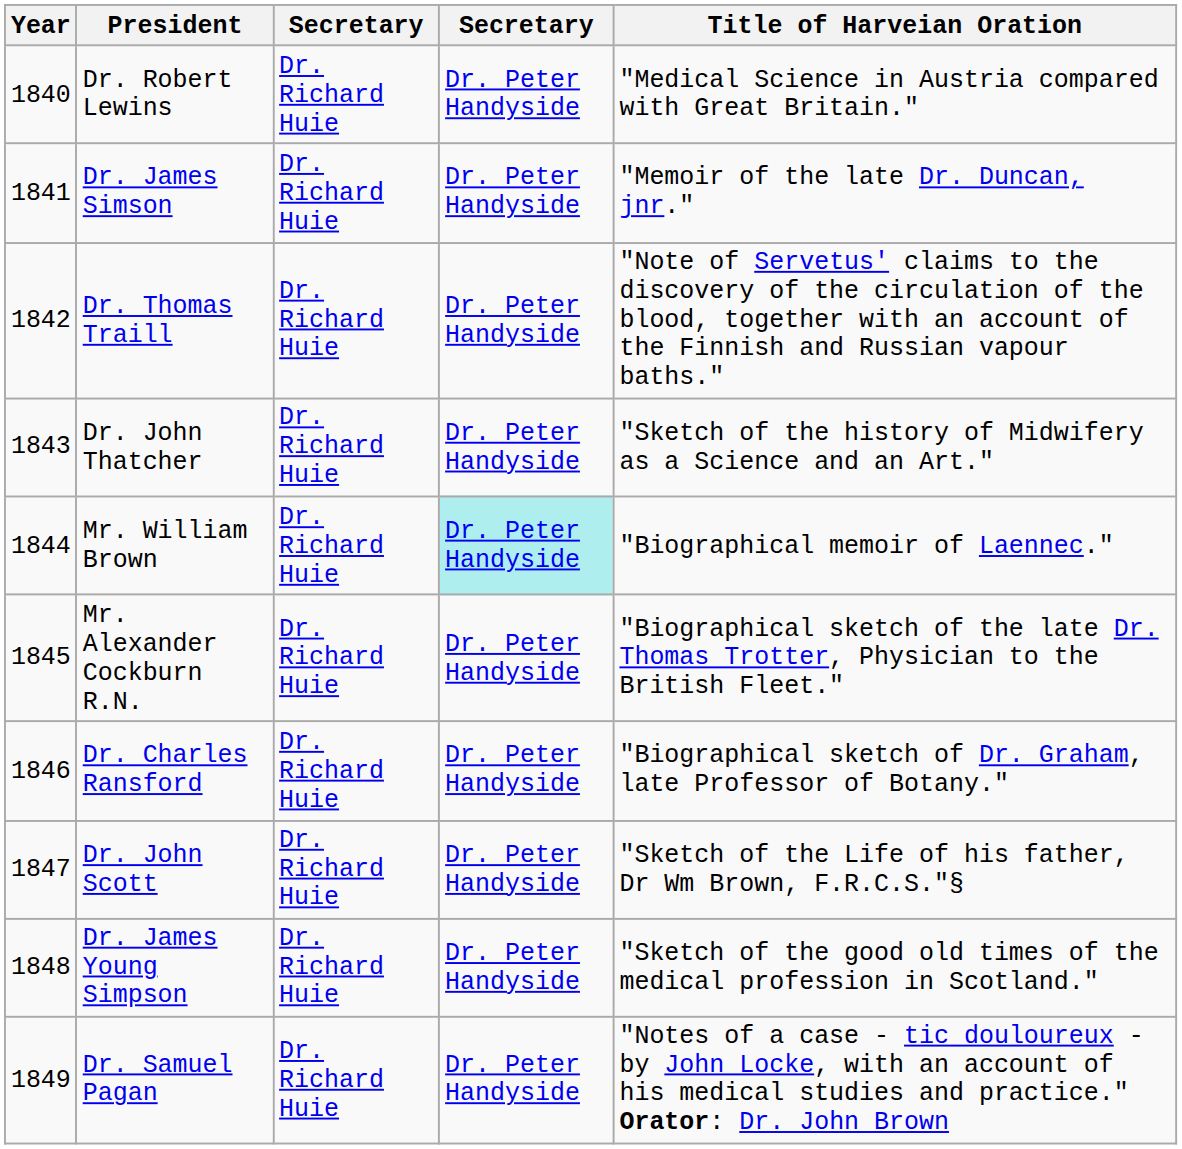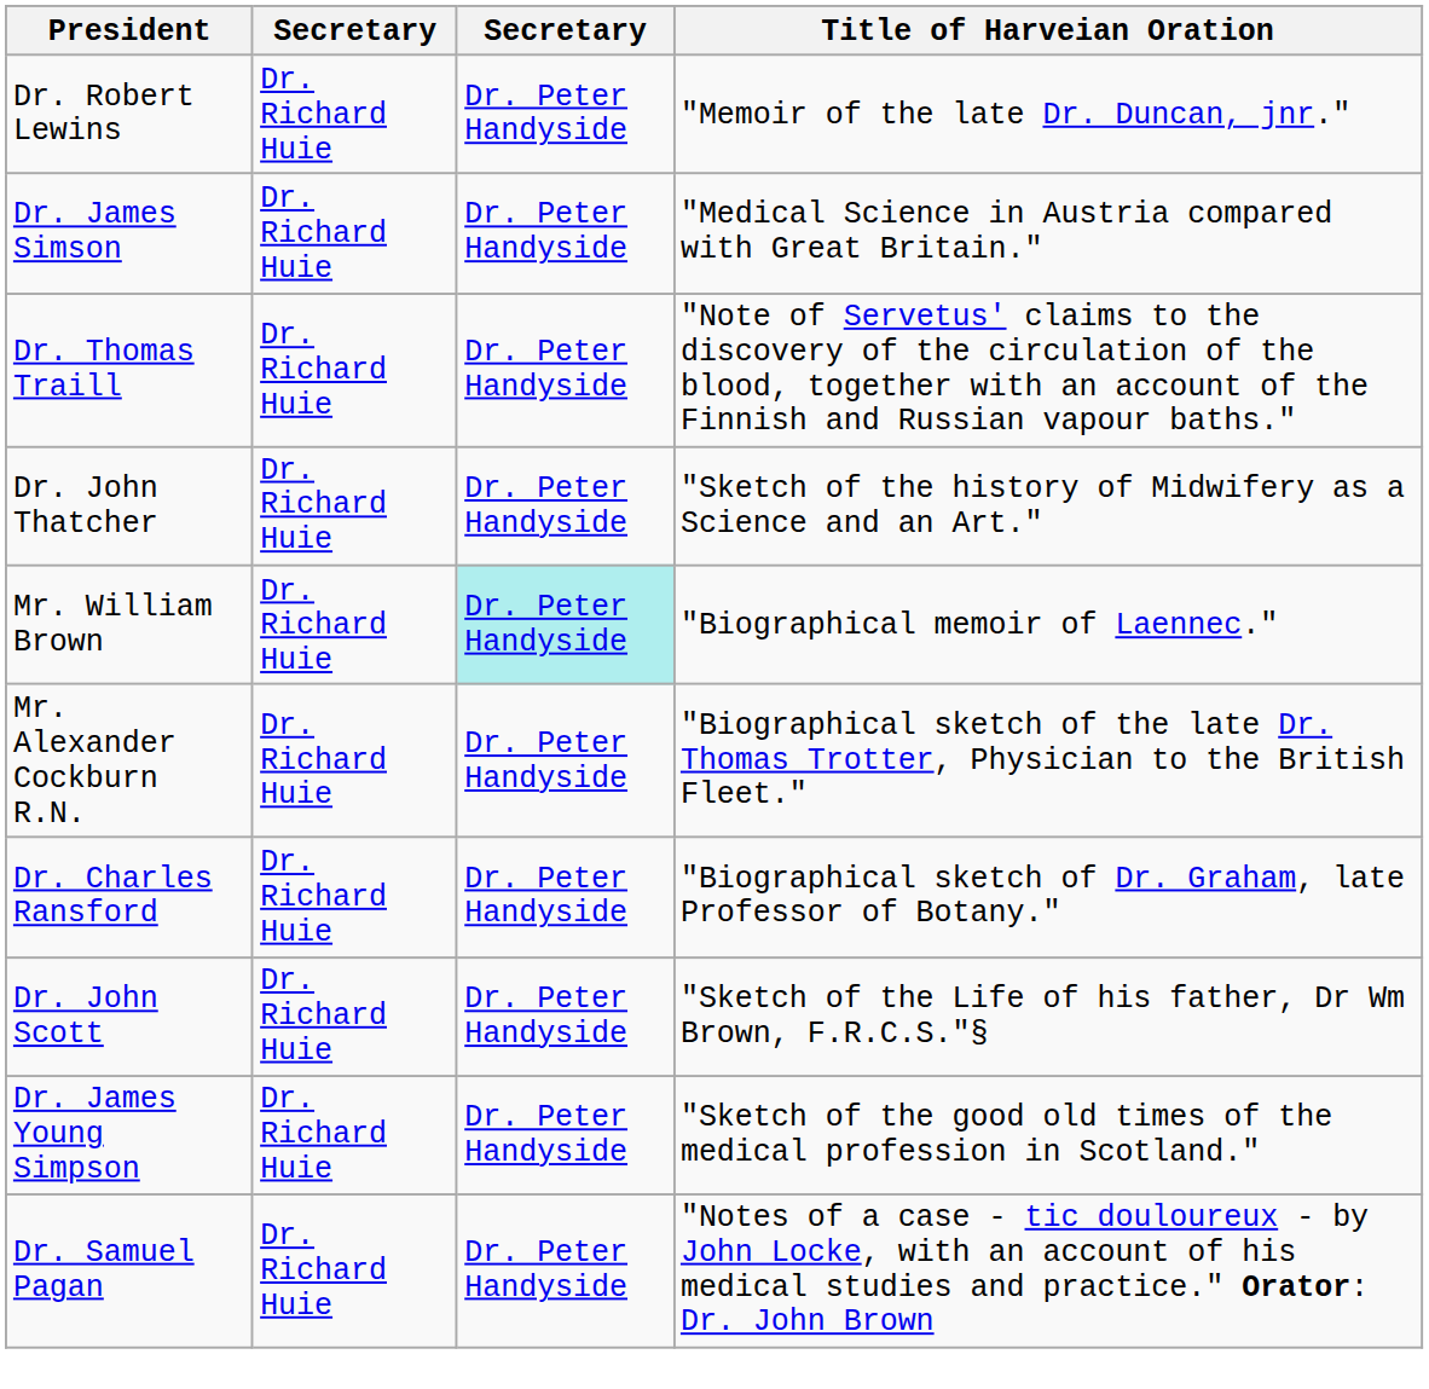 <table class="wikitable">
 <tr>
-<th>Year</th>
 <th>President</th>
 <th>Secretary</th>
 <th>Secretary</th>
 <th>Title of Harveian Oration</th>
 </tr>
 <tr>
-<td>1840</td>
 <td>Dr. Robert Lewins</td>
+<td><a href='#'>Dr. Richard Huie</a></td>
+<td><a href='#'>Dr. Peter Handyside</a></td>
+<td>"Memoir of the late <a href='#'>Dr. Duncan, jnr</a>."</td>
+</tr>
+<tr>
+<td><a href='#'>Dr. James Simson</a></td>
 <td><a href='#'>Dr. Richard Huie</a></td>
 <td><a href='#'>Dr. Peter Handyside</a></td>
 <td>"Medical Science in Austria compared with Great Britain."</td>
 </tr>
 <tr>
-<td>1841</td>
-<td><a href='#'>Dr. James Simson</a></td>
-<td><a href='#'>Dr. Richard Huie</a></td>
-<td><a href='#'>Dr. Peter Handyside</a></td>
-<td>"Memoir of the late <a href='#'>Dr. Duncan, jnr</a>."</td>
-</tr>
-<tr>
-<td>1842</td>
 <td><a href='#'>Dr. Thomas Traill</a></td>
 <td><a href='#'>Dr. Richard Huie</a></td>
 <td><a href='#'>Dr. Peter Handyside</a></td>
 <td>"Note of <a href='#'>Servetus'</a> claims to the discovery of the circulation of the blood, together with an account of the Finnish and Russian vapour baths."</td>
 </tr>
 <tr>
-<td>1843</td>
 <td>Dr. John Thatcher</td>
 <td><a href='#'>Dr. Richard Huie</a></td>
 <td><a href='#'>Dr. Peter Handyside</a></td>
 <td>"Sketch of the history of Midwifery as a Science and an Art."</td>
 </tr>
 <tr>
-<td>1844</td>
 <td>Mr. William Brown</td>
 <td><a href='#'>Dr. Richard Huie</a></td>
 <td style="background: paleturquoise;"><a href='#'>Dr. Peter Handyside</a></td>
 <td>"Biographical memoir of <a href='#'>Laennec</a>."</td>
 </tr>
 <tr>
-<td>1845</td>
 <td>Mr. Alexander Cockburn R.N.</td>
 <td><a href='#'>Dr. Richard Huie</a></td>
 <td><a href='#'>Dr. Peter Handyside</a></td>
 <td>"Biographical sketch of the late <a href='#'>Dr. Thomas Trotter</a>, Physician to the British Fleet."</td>
 </tr>
 <tr>
-<td>1846</td>
 <td><a href='#'>Dr. Charles Ransford</a></td>
 <td><a href='#'>Dr. Richard Huie</a></td>
 <td><a href='#'>Dr. Peter Handyside</a></td>
 <td>"Biographical sketch of <a href='#'>Dr. Graham</a>, late Professor of Botany."</td>
 </tr>
 <tr>
-<td>1847</td>
 <td><a href='#'>Dr. John Scott</a></td>
 <td><a href='#'>Dr. Richard Huie</a></td>
 <td><a href='#'>Dr. Peter Handyside</a></td>
 <td>"Sketch of the Life of his father, Dr Wm Brown, F.R.C.S."§</td>
 </tr>
 <tr>
-<td>1848</td>
 <td><a href='#'>Dr. James Young Simpson</a></td>
 <td><a href='#'>Dr. Richard Huie</a></td>
 <td><a href='#'>Dr. Peter Handyside</a></td>
 <td>"Sketch of the good old times of the medical profession in Scotland."</td>
 </tr>
 <tr>
-<td>1849</td>
 <td><a href='#'>Dr. Samuel Pagan</a></td>
 <td><a href='#'>Dr. Richard Huie</a></td>
 <td><a href='#'>Dr. Peter Handyside</a></td>
 <td>"Notes of a case - <a href='#'>tic douloureux</a> - by <a href='#'>John Locke</a>, with an account of his medical studies and practice." <strong>Orator</strong>: <a href='#'>Dr. John Brown</a></td>
 </tr>
 </table>
